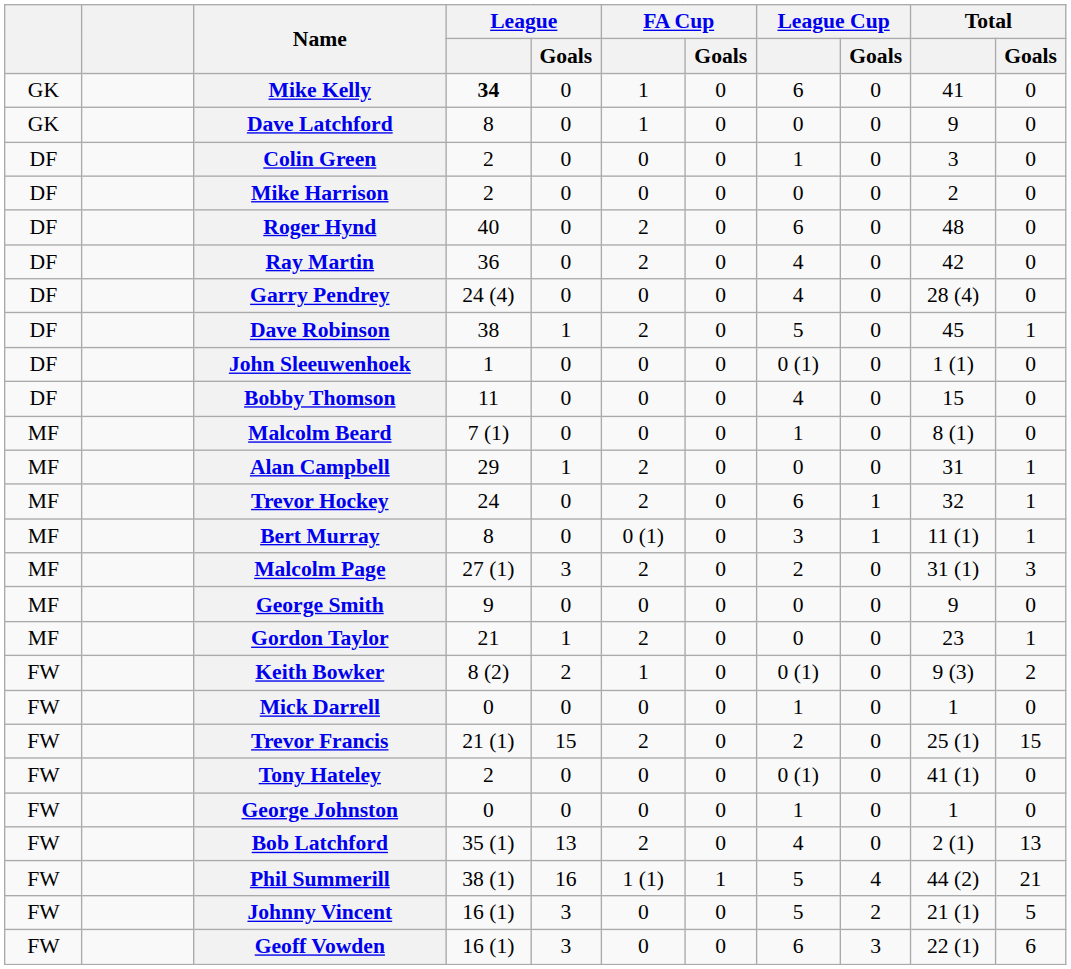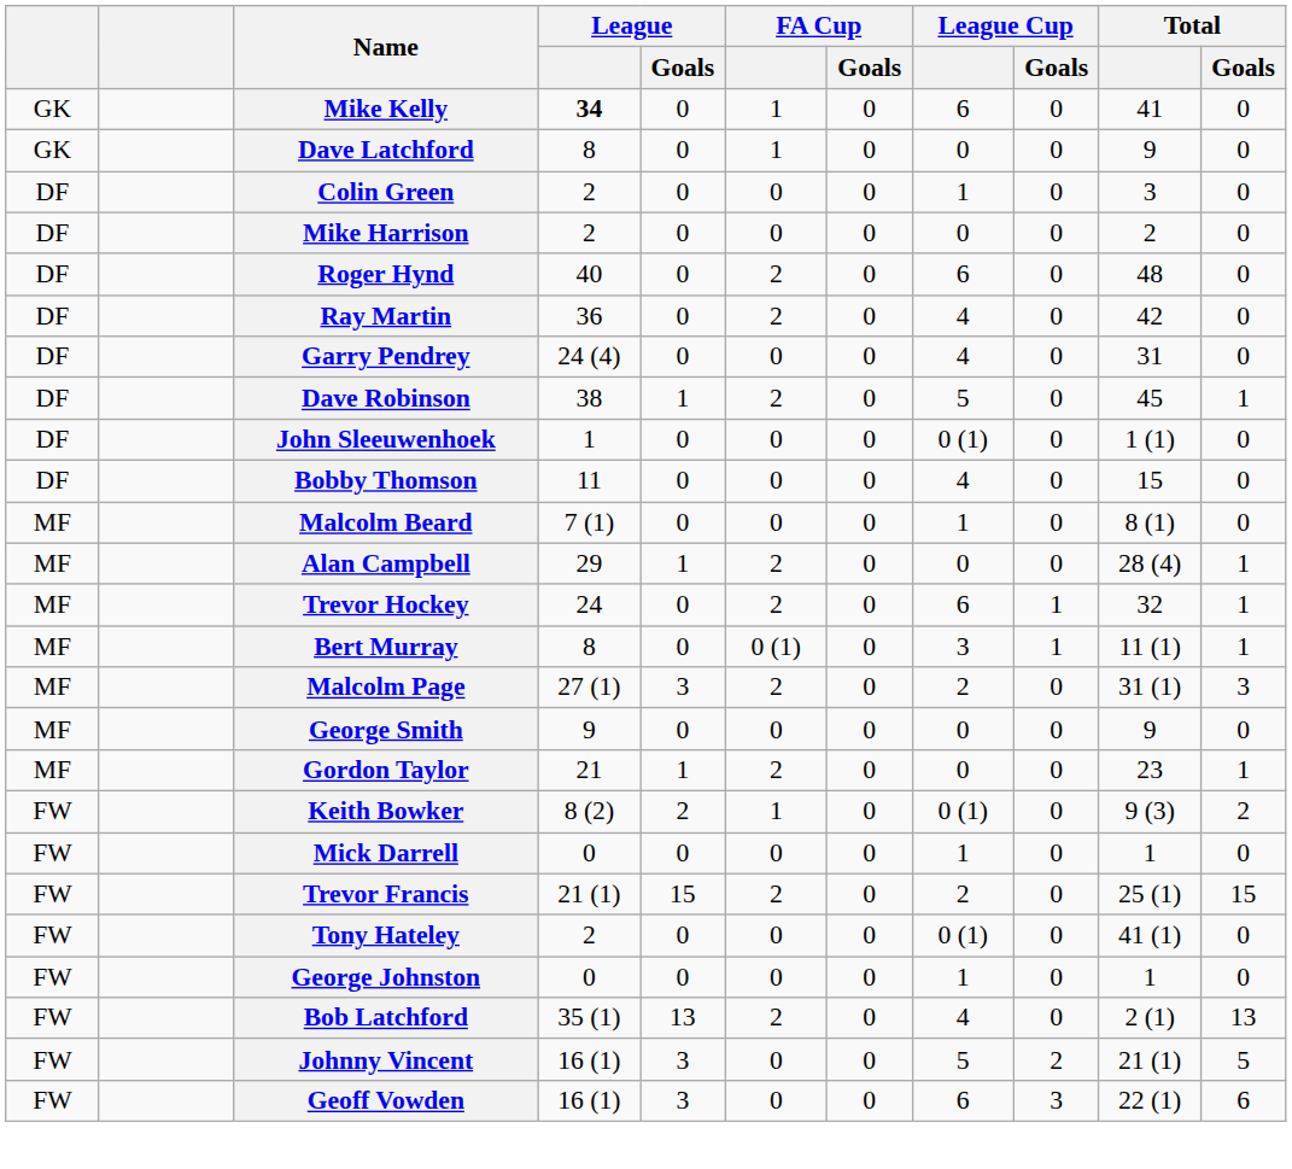 <table class="wikitable plainrowheaders" style="text-align:center;">
 <tr>
 <th rowspan="2" scope="col" width="50"></th>
 <th rowspan="2" scope="col" width="75"></th>
 <th rowspan="2" scope="col" width="180" scope=col>Name</th>
 <th colspan="2"><a href='#'>League</a></th>
 <th colspan="2"><a href='#'>FA Cup</a></th>
 <th colspan="2"><a href='#'>League Cup</a></th>
 <th colspan="2">Total</th>
 </tr>
 <tr>
 <th scope="col" width="55"></th>
 <th scope="col" width="45">Goals</th>
 <th scope="col" width="55"></th>
 <th scope="col" width="45">Goals</th>
 <th scope="col" width="55"></th>
 <th scope="col" width="45">Goals</th>
 <th scope="col" width="55"></th>
 <th scope="col" width="45">Goals</th>
 </tr>
 <tr>
 <td>GK</td>
 <td></td>
 <th scope="row"><a href='#'>Mike Kelly</a></th>
 <td><strong>34</strong></td>
 <td>0</td>
 <td>1</td>
 <td>0</td>
 <td>6</td>
 <td>0</td>
 <td>41</td>
 <td>0</td>
 </tr>
 <tr>
 <td>GK</td>
 <td></td>
 <th scope="row"><a href='#'>Dave Latchford</a></th>
 <td>8</td>
 <td>0</td>
 <td>1</td>
 <td>0</td>
 <td>0</td>
 <td>0</td>
 <td>9</td>
 <td>0</td>
 </tr>
 <tr>
 <td>DF</td>
 <td></td>
 <th scope="row"><a href='#'>Colin Green</a></th>
 <td>2</td>
 <td>0</td>
 <td>0</td>
 <td>0</td>
 <td>1</td>
 <td>0</td>
 <td>3</td>
 <td>0</td>
 </tr>
 <tr>
 <td>DF</td>
 <td></td>
 <th scope="row"><a href='#'>Mike Harrison</a></th>
 <td>2</td>
 <td>0</td>
 <td>0</td>
 <td>0</td>
 <td>0</td>
 <td>0</td>
 <td>2</td>
 <td>0</td>
 </tr>
 <tr>
 <td>DF</td>
 <td></td>
 <th scope="row"><a href='#'>Roger Hynd</a></th>
 <td>40</td>
 <td>0</td>
 <td>2</td>
 <td>0</td>
 <td>6</td>
 <td>0</td>
 <td>48</td>
 <td>0</td>
 </tr>
 <tr>
 <td>DF</td>
 <td></td>
 <th scope="row"><a href='#'>Ray Martin</a></th>
 <td>36</td>
 <td>0</td>
 <td>2</td>
 <td>0</td>
 <td>4</td>
 <td>0</td>
 <td>42</td>
 <td>0</td>
 </tr>
 <tr>
 <td>DF</td>
 <td></td>
 <th scope="row"><a href='#'>Garry Pendrey</a></th>
 <td>24 (4)</td>
 <td>0</td>
 <td>0</td>
 <td>0</td>
 <td>4</td>
 <td>0</td>
-<td>28 (4)</td>
+<td>31</td>
 <td>0</td>
 </tr>
 <tr>
 <td>DF</td>
 <td></td>
 <th scope="row"><a href='#'>Dave Robinson</a></th>
 <td>38</td>
 <td>1</td>
 <td>2</td>
 <td>0</td>
 <td>5</td>
 <td>0</td>
 <td>45</td>
 <td>1</td>
 </tr>
 <tr>
 <td>DF</td>
 <td></td>
 <th scope="row"><a href='#'>John Sleeuwenhoek</a></th>
 <td>1</td>
 <td>0</td>
 <td>0</td>
 <td>0</td>
 <td>0 (1)</td>
 <td>0</td>
 <td>1 (1)</td>
 <td>0</td>
 </tr>
 <tr>
 <td>DF</td>
 <td></td>
 <th scope="row"><a href='#'>Bobby Thomson</a></th>
 <td>11</td>
 <td>0</td>
 <td>0</td>
 <td>0</td>
 <td>4</td>
 <td>0</td>
 <td>15</td>
 <td>0</td>
 </tr>
 <tr>
 <td>MF</td>
 <td></td>
 <th scope="row"><a href='#'>Malcolm Beard</a></th>
 <td>7 (1)</td>
 <td>0</td>
 <td>0</td>
 <td>0</td>
 <td>1</td>
 <td>0</td>
 <td>8 (1)</td>
 <td>0</td>
 </tr>
 <tr>
 <td>MF</td>
 <td></td>
 <th scope="row"><a href='#'>Alan Campbell</a></th>
 <td>29</td>
 <td>1</td>
 <td>2</td>
 <td>0</td>
 <td>0</td>
 <td>0</td>
-<td>31</td>
+<td>28 (4)</td>
 <td>1</td>
 </tr>
 <tr>
 <td>MF</td>
 <td></td>
 <th scope="row"><a href='#'>Trevor Hockey</a> </th>
 <td>24</td>
 <td>0</td>
 <td>2</td>
 <td>0</td>
 <td>6</td>
 <td>1</td>
 <td>32</td>
 <td>1</td>
 </tr>
 <tr>
 <td>MF</td>
 <td></td>
 <th scope="row"><a href='#'>Bert Murray</a> </th>
 <td>8</td>
 <td>0</td>
 <td>0 (1)</td>
 <td>0</td>
 <td>3</td>
 <td>1</td>
 <td>11 (1)</td>
 <td>1</td>
 </tr>
 <tr>
 <td>MF</td>
 <td></td>
 <th scope="row"><a href='#'>Malcolm Page</a></th>
 <td>27 (1)</td>
 <td>3</td>
 <td>2</td>
 <td>0</td>
 <td>2</td>
 <td>0</td>
 <td>31 (1)</td>
 <td>3</td>
 </tr>
 <tr>
 <td>MF</td>
 <td></td>
 <th scope="row"><a href='#'>George Smith</a></th>
 <td>9</td>
 <td>0</td>
 <td>0</td>
 <td>0</td>
 <td>0</td>
 <td>0</td>
 <td>9</td>
 <td>0</td>
 </tr>
 <tr>
 <td>MF</td>
 <td></td>
 <th scope="row"><a href='#'>Gordon Taylor</a></th>
 <td>21</td>
 <td>1</td>
 <td>2</td>
 <td>0</td>
 <td>0</td>
 <td>0</td>
 <td>23</td>
 <td>1</td>
 </tr>
 <tr>
 <td>FW</td>
 <td></td>
 <th scope="row"><a href='#'>Keith Bowker</a></th>
 <td>8 (2)</td>
 <td>2</td>
 <td>1</td>
 <td>0</td>
 <td>0 (1)</td>
 <td>0</td>
 <td>9 (3)</td>
 <td>2</td>
 </tr>
 <tr>
 <td>FW</td>
 <td></td>
 <th scope="row"><a href='#'>Mick Darrell</a></th>
 <td>0</td>
 <td>0</td>
 <td>0</td>
 <td>0</td>
 <td>1</td>
 <td>0</td>
 <td>1</td>
 <td>0</td>
 </tr>
 <tr>
 <td>FW</td>
 <td></td>
 <th scope="row"><a href='#'>Trevor Francis</a></th>
 <td>21 (1)</td>
 <td>15</td>
 <td>2</td>
 <td>0</td>
 <td>2</td>
 <td>0</td>
 <td>25 (1)</td>
 <td>15</td>
 </tr>
 <tr>
 <td>FW</td>
 <td></td>
 <th scope="row"><a href='#'>Tony Hateley</a> </th>
 <td>2</td>
 <td>0</td>
 <td>0</td>
 <td>0</td>
 <td>0 (1)</td>
 <td>0</td>
 <td>41 (1)</td>
 <td>0</td>
 </tr>
 <tr>
 <td>FW</td>
 <td></td>
 <th scope="row"><a href='#'>George Johnston</a> </th>
 <td>0</td>
 <td>0</td>
 <td>0</td>
 <td>0</td>
 <td>1</td>
 <td>0</td>
 <td>1</td>
 <td>0</td>
 </tr>
 <tr>
 <td>FW</td>
 <td></td>
 <th scope="row"><a href='#'>Bob Latchford</a></th>
 <td>35 (1)</td>
 <td>13</td>
 <td>2</td>
 <td>0</td>
 <td>4</td>
 <td>0</td>
 <td>2 (1)</td>
 <td>13</td>
 </tr>
 <tr>
 <td>FW</td>
 <td></td>
-<th scope="row"><a href='#'>Phil Summerill</a></th>
-<td>38 (1)</td>
-<td>16</td>
-<td>1 (1)</td>
-<td>1</td>
-<td>5</td>
-<td>4</td>
-<td>44 (2)</td>
-<td>21</td>
-</tr>
-<tr>
-<td>FW</td>
-<td></td>
 <th scope="row"><a href='#'>Johnny Vincent</a> </th>
 <td>16 (1)</td>
 <td>3</td>
 <td>0</td>
 <td>0</td>
 <td>5</td>
 <td>2</td>
 <td>21 (1)</td>
 <td>5</td>
 </tr>
 <tr>
 <td>FW</td>
 <td></td>
 <th scope="row"><a href='#'>Geoff Vowden</a> </th>
 <td>16 (1)</td>
 <td>3</td>
 <td>0</td>
 <td>0</td>
 <td>6</td>
 <td>3</td>
 <td>22 (1)</td>
 <td>6</td>
 </tr>
 </table>
